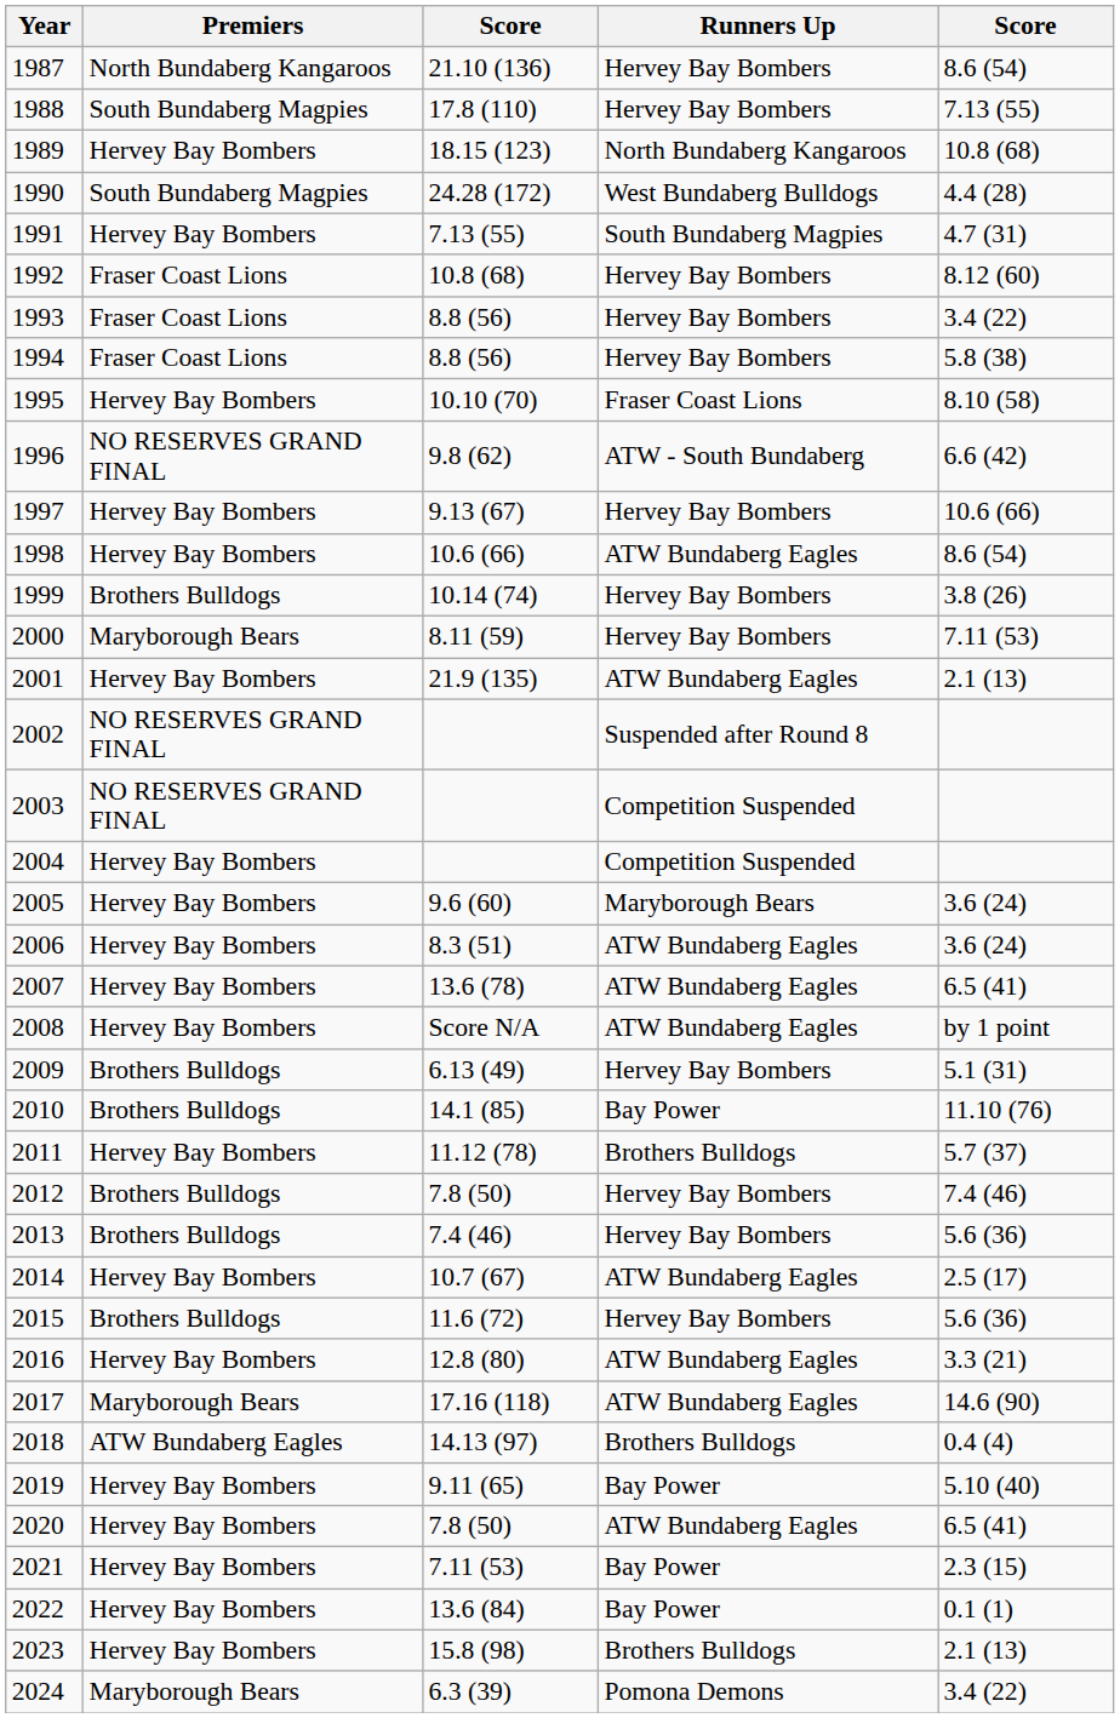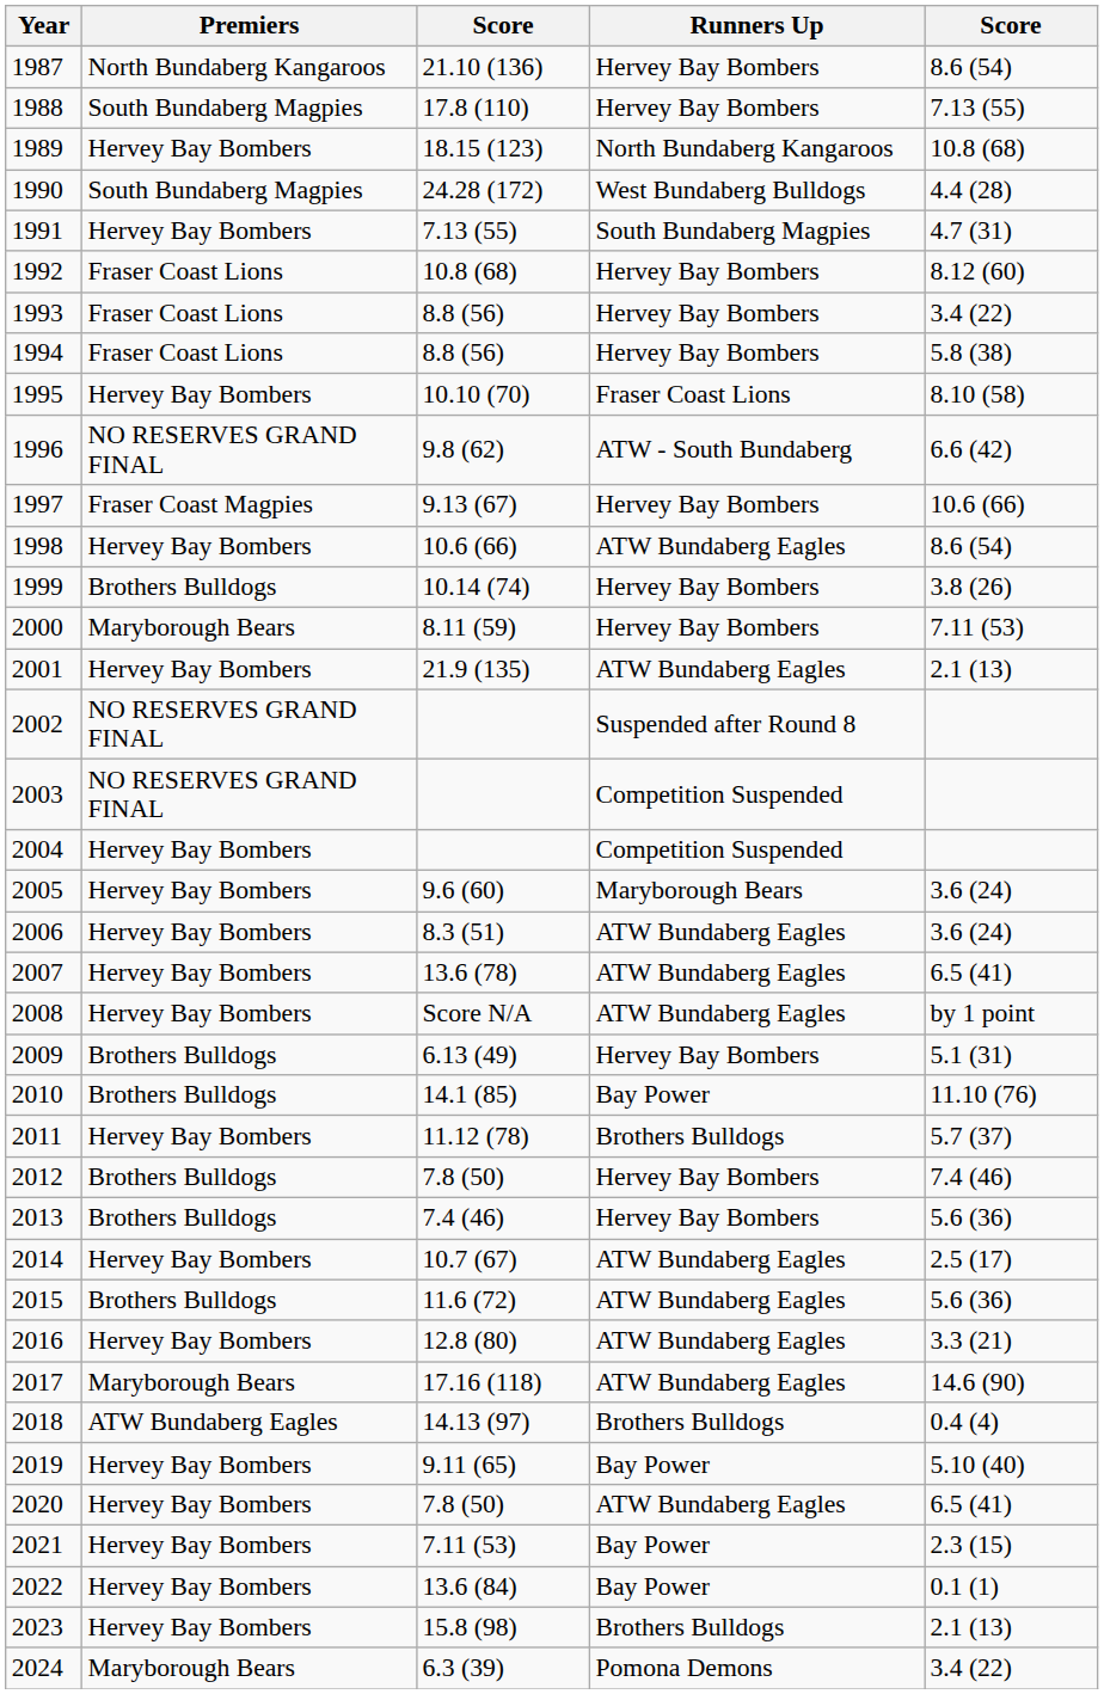 <table class="wikitable sortable">
 <tr>
 <th width = "40">Year</th>
 <th width = "200">Premiers</th>
 <th width = "100">Score</th>
 <th width = "200">Runners Up</th>
 <th width = "100">Score</th>
 </tr>
 <tr>
 <td>1987</td>
 <td>North Bundaberg Kangaroos</td>
 <td>21.10 (136)</td>
 <td>Hervey Bay Bombers</td>
 <td>8.6 (54)</td>
 </tr>
 <tr>
 <td>1988</td>
 <td>South Bundaberg Magpies</td>
 <td>17.8 (110)</td>
 <td>Hervey Bay Bombers</td>
 <td>7.13 (55)</td>
 </tr>
 <tr>
 <td>1989</td>
 <td>Hervey Bay Bombers</td>
 <td>18.15 (123)</td>
 <td>North Bundaberg Kangaroos</td>
 <td>10.8 (68)</td>
 </tr>
 <tr>
 <td>1990</td>
 <td>South Bundaberg Magpies</td>
 <td>24.28 (172)</td>
 <td>West Bundaberg Bulldogs</td>
 <td>4.4 (28)</td>
 </tr>
 <tr>
 <td>1991</td>
 <td>Hervey Bay Bombers</td>
 <td>7.13 (55)</td>
 <td>South Bundaberg Magpies</td>
 <td>4.7 (31)</td>
 </tr>
 <tr>
 <td>1992</td>
 <td>Fraser Coast Lions</td>
 <td>10.8 (68)</td>
 <td>Hervey Bay Bombers</td>
 <td>8.12 (60)</td>
 </tr>
 <tr>
 <td>1993</td>
 <td>Fraser Coast Lions</td>
 <td>8.8 (56)</td>
 <td>Hervey Bay Bombers</td>
 <td>3.4 (22)</td>
 </tr>
 <tr>
 <td>1994</td>
 <td>Fraser Coast Lions</td>
 <td>8.8 (56)</td>
 <td>Hervey Bay Bombers</td>
 <td>5.8 (38)</td>
 </tr>
 <tr>
 <td>1995</td>
 <td>Hervey Bay Bombers</td>
 <td>10.10 (70)</td>
 <td>Fraser Coast Lions</td>
 <td>8.10 (58)</td>
 </tr>
 <tr>
 <td>1996</td>
 <td>NO RESERVES GRAND FINAL</td>
 <td>9.8 (62)</td>
 <td>ATW - South Bundaberg</td>
 <td>6.6 (42)</td>
 </tr>
 <tr>
 <td>1997</td>
-<td>Hervey Bay Bombers</td>
+<td>Fraser Coast Magpies</td>
 <td>9.13 (67)</td>
 <td>Hervey Bay Bombers</td>
 <td>10.6 (66)</td>
 </tr>
 <tr>
 <td>1998</td>
 <td>Hervey Bay Bombers</td>
 <td>10.6 (66)</td>
 <td>ATW Bundaberg Eagles</td>
 <td>8.6 (54)</td>
 </tr>
 <tr>
 <td>1999</td>
 <td>Brothers Bulldogs</td>
 <td>10.14 (74)</td>
 <td>Hervey Bay Bombers</td>
 <td>3.8 (26)</td>
 </tr>
 <tr>
 <td>2000</td>
 <td>Maryborough Bears</td>
 <td>8.11 (59)</td>
 <td>Hervey Bay Bombers</td>
 <td>7.11 (53)</td>
 </tr>
 <tr>
 <td>2001</td>
 <td>Hervey Bay Bombers</td>
 <td>21.9 (135)</td>
 <td>ATW Bundaberg Eagles</td>
 <td>2.1 (13)</td>
 </tr>
 <tr>
 <td>2002</td>
 <td>NO RESERVES GRAND FINAL</td>
 <td></td>
 <td>Suspended after Round 8</td>
 <td></td>
 </tr>
 <tr>
 <td>2003</td>
 <td>NO RESERVES GRAND FINAL</td>
 <td></td>
 <td>Competition Suspended</td>
 <td></td>
 </tr>
 <tr>
 <td>2004</td>
 <td>Hervey Bay Bombers</td>
 <td></td>
 <td>Competition Suspended</td>
 <td></td>
 </tr>
 <tr>
 <td>2005</td>
 <td>Hervey Bay Bombers</td>
 <td>9.6 (60)</td>
 <td>Maryborough Bears</td>
 <td>3.6 (24)</td>
 </tr>
 <tr>
 <td>2006</td>
 <td>Hervey Bay Bombers</td>
 <td>8.3 (51)</td>
 <td>ATW Bundaberg Eagles</td>
 <td>3.6 (24)</td>
 </tr>
 <tr>
 <td>2007</td>
 <td>Hervey Bay Bombers</td>
 <td>13.6 (78)</td>
 <td>ATW Bundaberg Eagles</td>
 <td>6.5 (41)</td>
 </tr>
 <tr>
 <td>2008</td>
 <td>Hervey Bay Bombers</td>
 <td>Score N/A</td>
 <td>ATW Bundaberg Eagles</td>
 <td>by 1 point</td>
 </tr>
 <tr>
 <td>2009</td>
 <td>Brothers Bulldogs</td>
 <td>6.13 (49)</td>
 <td>Hervey Bay Bombers</td>
 <td>5.1 (31)</td>
 </tr>
 <tr>
 <td>2010</td>
 <td>Brothers Bulldogs</td>
 <td>14.1 (85)</td>
 <td>Bay Power</td>
 <td>11.10 (76)</td>
 </tr>
 <tr>
 <td>2011</td>
 <td>Hervey Bay Bombers</td>
 <td>11.12 (78)</td>
 <td>Brothers Bulldogs</td>
 <td>5.7 (37)</td>
 </tr>
 <tr>
 <td>2012</td>
 <td>Brothers Bulldogs</td>
 <td>7.8 (50)</td>
 <td>Hervey Bay Bombers</td>
 <td>7.4 (46)</td>
 </tr>
 <tr>
 <td>2013</td>
 <td>Brothers Bulldogs</td>
 <td>7.4 (46)</td>
 <td>Hervey Bay Bombers</td>
 <td>5.6 (36)</td>
 </tr>
 <tr>
 <td>2014</td>
 <td>Hervey Bay Bombers</td>
 <td>10.7 (67)</td>
 <td>ATW Bundaberg Eagles</td>
 <td>2.5 (17)</td>
 </tr>
 <tr>
 <td>2015</td>
 <td>Brothers Bulldogs</td>
 <td>11.6 (72)</td>
-<td>Hervey Bay Bombers</td>
+<td>ATW Bundaberg Eagles</td>
 <td>5.6 (36)</td>
 </tr>
 <tr>
 <td>2016</td>
 <td>Hervey Bay Bombers</td>
 <td>12.8 (80)</td>
 <td>ATW Bundaberg Eagles</td>
 <td>3.3 (21)</td>
 </tr>
 <tr>
 <td>2017</td>
 <td>Maryborough Bears</td>
 <td>17.16 (118)</td>
 <td>ATW Bundaberg Eagles</td>
 <td>14.6 (90)</td>
 </tr>
 <tr>
 <td>2018</td>
 <td>ATW Bundaberg Eagles</td>
 <td>14.13 (97)</td>
 <td>Brothers Bulldogs</td>
 <td>0.4 (4)</td>
 </tr>
 <tr>
 <td>2019</td>
 <td>Hervey Bay Bombers</td>
 <td>9.11 (65)</td>
 <td>Bay Power</td>
 <td>5.10 (40)</td>
 </tr>
 <tr>
 <td>2020</td>
 <td>Hervey Bay Bombers</td>
 <td>7.8 (50)</td>
 <td>ATW Bundaberg Eagles</td>
 <td>6.5 (41)</td>
 </tr>
 <tr>
 <td>2021</td>
 <td>Hervey Bay Bombers</td>
 <td>7.11 (53)</td>
 <td>Bay Power</td>
 <td>2.3 (15)</td>
 </tr>
 <tr>
 <td>2022</td>
 <td>Hervey Bay Bombers</td>
 <td>13.6 (84)</td>
 <td>Bay Power</td>
 <td>0.1 (1)</td>
 </tr>
 <tr>
 <td>2023</td>
 <td>Hervey Bay Bombers</td>
 <td>15.8 (98)</td>
 <td>Brothers Bulldogs</td>
 <td>2.1 (13)</td>
 </tr>
 <tr>
 <td>2024</td>
 <td>Maryborough Bears</td>
 <td>6.3 (39)</td>
 <td>Pomona Demons</td>
 <td>3.4 (22)</td>
 </tr>
 </table>
